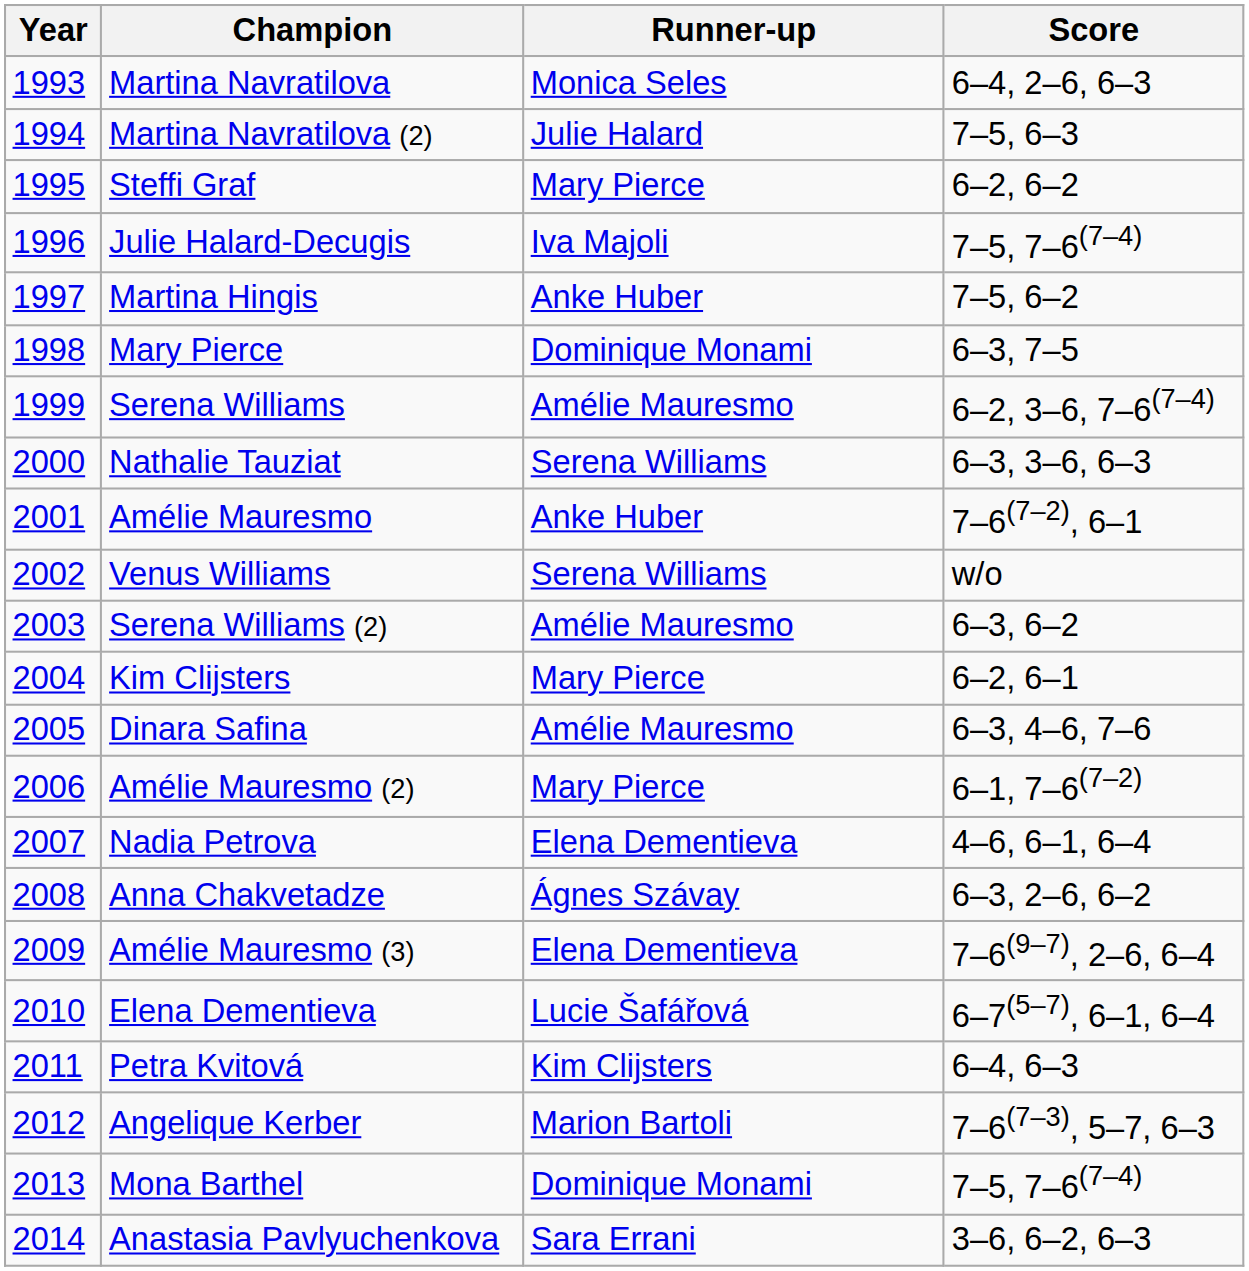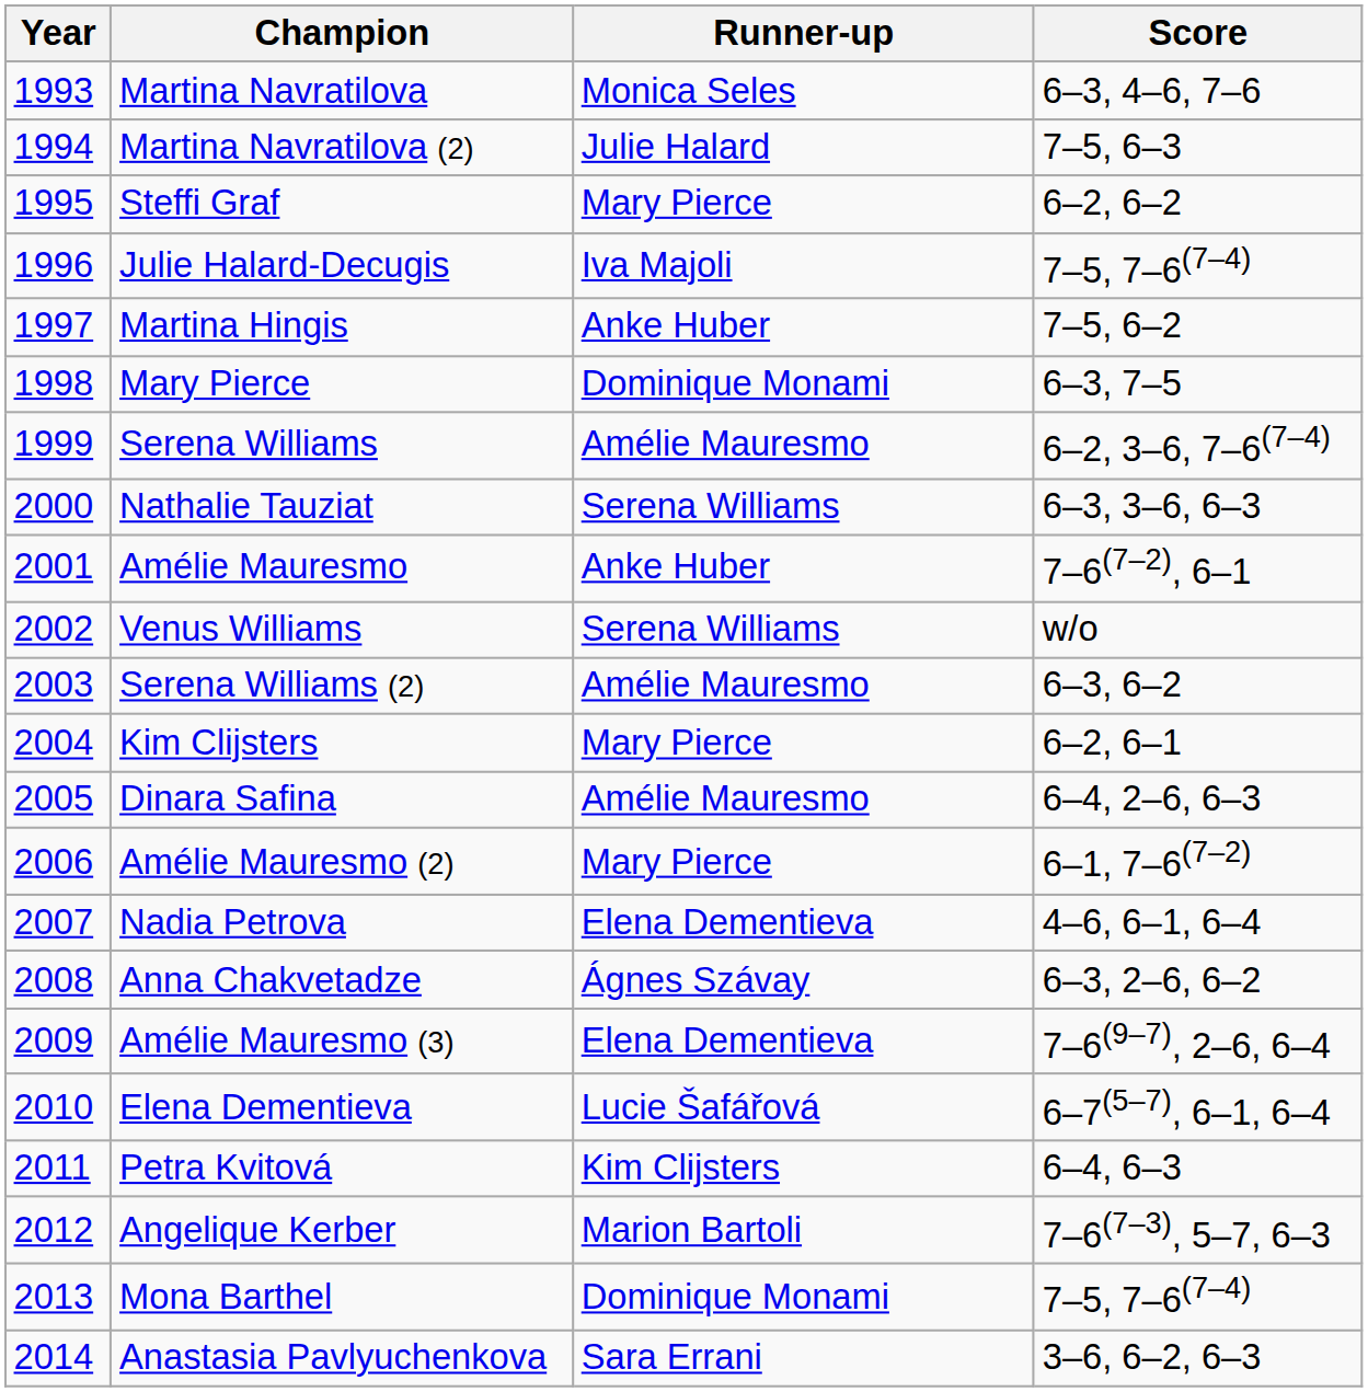 <table class="wikitable">
 <tr>
 <th style="width:40px">Year</th>
 <th style="width:200px">Champion</th>
 <th style="width:200px">Runner-up</th>
 <th style="width:140px" class="unsortable">Score</th>
 </tr>
 <tr>
 <td><a href='#'>1993</a></td>
 <td> <a href='#'>Martina Navratilova</a></td>
 <td> <a href='#'>Monica Seles</a></td>
-<td>6–4, 2–6, 6–3</td>
+<td>6–3, 4–6, 7–6</td>
 </tr>
 <tr>
 <td><a href='#'>1994</a></td>
 <td> <a href='#'>Martina Navratilova</a> <small> (2) </small></td>
 <td> <a href='#'>Julie Halard</a></td>
 <td>7–5, 6–3</td>
 </tr>
 <tr>
 <td><a href='#'>1995</a></td>
 <td> <a href='#'>Steffi Graf</a></td>
 <td> <a href='#'>Mary Pierce</a></td>
 <td>6–2, 6–2</td>
 </tr>
 <tr>
 <td><a href='#'>1996</a></td>
 <td> <a href='#'>Julie Halard-Decugis</a></td>
 <td> <a href='#'>Iva Majoli</a></td>
 <td>7–5, 7–6<sup>(7–4)</sup></td>
 </tr>
 <tr>
 <td><a href='#'>1997</a></td>
 <td> <a href='#'>Martina Hingis</a></td>
 <td> <a href='#'>Anke Huber</a></td>
 <td>7–5, 6–2</td>
 </tr>
 <tr>
 <td><a href='#'>1998</a></td>
 <td> <a href='#'>Mary Pierce</a></td>
 <td> <a href='#'>Dominique Monami</a></td>
 <td>6–3, 7–5</td>
 </tr>
 <tr>
 <td><a href='#'>1999</a></td>
 <td> <a href='#'>Serena Williams</a></td>
 <td> <a href='#'>Amélie Mauresmo</a></td>
 <td>6–2, 3–6, 7–6<sup>(7–4)</sup></td>
 </tr>
 <tr>
 <td><a href='#'>2000</a></td>
 <td> <a href='#'>Nathalie Tauziat</a></td>
 <td> <a href='#'>Serena Williams</a></td>
 <td>6–3, 3–6, 6–3</td>
 </tr>
 <tr>
 <td><a href='#'>2001</a></td>
 <td> <a href='#'>Amélie Mauresmo</a></td>
 <td> <a href='#'>Anke Huber</a></td>
 <td>7–6<sup>(7–2)</sup>, 6–1</td>
 </tr>
 <tr>
 <td><a href='#'>2002</a></td>
 <td> <a href='#'>Venus Williams</a></td>
 <td> <a href='#'>Serena Williams</a></td>
 <td>w/o</td>
 </tr>
 <tr>
 <td><a href='#'>2003</a></td>
 <td> <a href='#'>Serena Williams</a> <small> (2) </small></td>
 <td> <a href='#'>Amélie Mauresmo</a></td>
 <td>6–3, 6–2</td>
 </tr>
 <tr>
 <td><a href='#'>2004</a></td>
 <td> <a href='#'>Kim Clijsters</a></td>
 <td> <a href='#'>Mary Pierce</a></td>
 <td>6–2, 6–1</td>
 </tr>
 <tr>
 <td><a href='#'>2005</a></td>
 <td> <a href='#'>Dinara Safina</a></td>
 <td> <a href='#'>Amélie Mauresmo</a></td>
-<td>6–3, 4–6, 7–6</td>
+<td>6–4, 2–6, 6–3</td>
 </tr>
 <tr>
 <td><a href='#'>2006</a></td>
 <td> <a href='#'>Amélie Mauresmo</a> <small> (2) </small></td>
 <td> <a href='#'>Mary Pierce</a></td>
 <td>6–1, 7–6<sup>(7–2)</sup></td>
 </tr>
 <tr>
 <td><a href='#'>2007</a></td>
 <td> <a href='#'>Nadia Petrova</a></td>
 <td> <a href='#'>Elena Dementieva</a></td>
 <td>4–6, 6–1, 6–4</td>
 </tr>
 <tr>
 <td><a href='#'>2008</a></td>
 <td> <a href='#'>Anna Chakvetadze</a></td>
 <td> <a href='#'>Ágnes Szávay</a></td>
 <td>6–3, 2–6, 6–2</td>
 </tr>
 <tr>
 <td><a href='#'>2009</a></td>
 <td> <a href='#'>Amélie Mauresmo</a> <small> (3) </small></td>
 <td> <a href='#'>Elena Dementieva</a></td>
 <td>7–6<sup>(9–7)</sup>, 2–6, 6–4</td>
 </tr>
 <tr>
 <td><a href='#'>2010</a></td>
 <td> <a href='#'>Elena Dementieva</a></td>
 <td> <a href='#'>Lucie Šafářová</a></td>
 <td>6–7<sup>(5–7)</sup>, 6–1, 6–4</td>
 </tr>
 <tr>
 <td><a href='#'>2011</a></td>
 <td> <a href='#'>Petra Kvitová</a></td>
 <td> <a href='#'>Kim Clijsters</a></td>
 <td>6–4, 6–3</td>
 </tr>
 <tr>
 <td><a href='#'>2012</a></td>
 <td> <a href='#'>Angelique Kerber</a></td>
 <td> <a href='#'>Marion Bartoli</a></td>
 <td>7–6<sup>(7–3)</sup>, 5–7, 6–3</td>
 </tr>
 <tr>
 <td><a href='#'>2013</a></td>
 <td> <a href='#'>Mona Barthel</a></td>
 <td> <a href='#'>Dominique Monami</a></td>
 <td>7–5, 7–6<sup>(7–4)</sup></td>
 </tr>
 <tr>
 <td><a href='#'>2014</a></td>
 <td> <a href='#'>Anastasia Pavlyuchenkova</a></td>
 <td> <a href='#'>Sara Errani</a></td>
 <td>3–6, 6–2, 6–3</td>
 </tr>
 </table>
